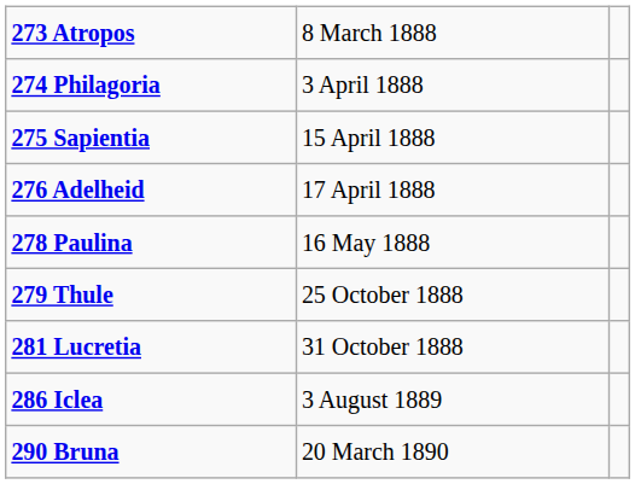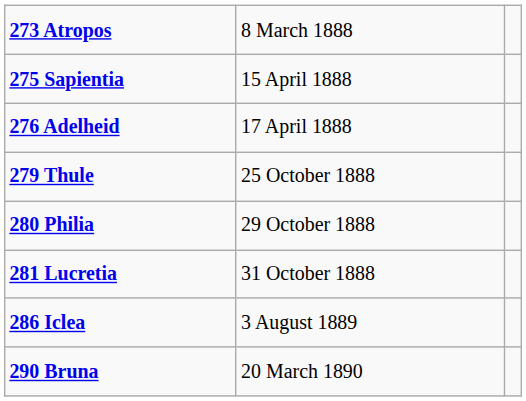 <table class="wikitable" style="font-size: 89%; float: left; width: 26em; margin-right: 1em; height: 280px">
 <tr>
 <td><strong><a href='#'>273 Atropos</a></strong></td>
 <td>8 March 1888</td>
-<td></td>
-</tr>
-<tr>
-<td><strong><a href='#'>274 Philagoria</a></strong></td>
-<td>3 April 1888</td>
 <td></td>
 </tr>
 <tr>
 <td><strong><a href='#'>275 Sapientia</a></strong></td>
 <td>15 April 1888</td>
 <td></td>
 </tr>
 <tr>
 <td><strong><a href='#'>276 Adelheid</a></strong></td>
 <td>17 April 1888</td>
 <td></td>
 </tr>
 <tr>
-<td><strong><a href='#'>278 Paulina</a></strong></td>
-<td>16 May 1888</td>
+<td><strong><a href='#'>279 Thule</a></strong></td>
+<td>25 October 1888</td>
 <td></td>
 </tr>
 <tr>
-<td><strong><a href='#'>279 Thule</a></strong></td>
-<td>25 October 1888</td>
+<td><strong><a href='#'>280 Philia</a></strong></td>
+<td>29 October 1888</td>
 <td></td>
 </tr>
 <tr>
 <td><strong><a href='#'>281 Lucretia</a></strong></td>
 <td>31 October 1888</td>
 <td></td>
 </tr>
 <tr>
 <td><strong><a href='#'>286 Iclea</a></strong></td>
 <td>3 August 1889</td>
 <td></td>
 </tr>
 <tr>
 <td><strong><a href='#'>290 Bruna</a></strong></td>
 <td>20 March 1890</td>
 <td></td>
 </tr>
 </table>
